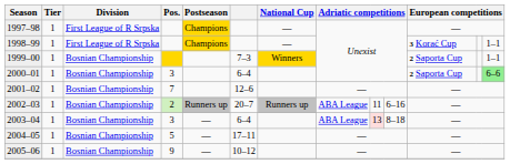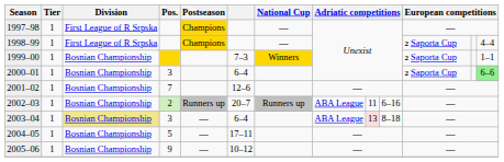 <table class="wikitable" style="font-size:85%; text-align:center">
 <tr>
 <th>Season</th>
 <th>Tier</th>
 <th>Division</th>
 <th>Pos.</th>
 <th>Postseason</th>
 <th></th>
 <th><a href='#'>National Cup</a></th>
 <th colspan=3><a href='#'>Adriatic competitions</a></th>
 <th colspan=3>European competitions</th>
 </tr>
 <tr>
 <td bgcolor=#efefef>1997–98</td>
 <td>1</td>
 <td align=left><a href='#'>First League of R Srpska</a></td>
 <td></td>
 <td bgcolor=gold>Champions</td>
 <td></td>
 <td>—</td>
 <td colspan=3 rowspan=4><em>Unexist</em></td>
 <td colspan=3>—</td>
 </tr>
 <tr>
 <td bgcolor=#efefef>1998–99</td>
 <td>1</td>
 <td align=left><a href='#'>First League of R Srpska</a></td>
 <td></td>
 <td bgcolor=gold>Champions</td>
 <td></td>
 <td>—</td>
-<td align=left><small><strong>3</strong></small> <a href='#'>Korać Cup</a></td>
+<td align=left><small><strong>2</strong></small> <a href='#'>Saporta Cup</a></td>
 <td></td>
-<td>1–1</td>
+<td>4–4</td>
 </tr>
 <tr>
 <td bgcolor=#efefef>1999–00</td>
 <td>1</td>
 <td align=left><a href='#'>Bosnian Championship</a></td>
 <td bgcolor=gold></td>
 <td></td>
 <td>7–3</td>
 <td bgcolor=gold>Winners</td>
 <td align=left><small><strong>2</strong></small> <a href='#'>Saporta Cup</a></td>
 <td></td>
 <td>1–1</td>
 </tr>
 <tr>
 <td bgcolor=#efefef>2000–01</td>
 <td>1</td>
 <td align=left><a href='#'>Bosnian Championship</a></td>
 <td>3</td>
 <td></td>
 <td>6–4</td>
 <td></td>
 <td align=left><small><strong>2</strong></small> <a href='#'>Saporta Cup</a></td>
 <td></td>
 <td style="background: lightgreen;">6–6</td>
 </tr>
 <tr>
 <td bgcolor=#efefef>2001–02</td>
 <td>1</td>
 <td align=left><a href='#'>Bosnian Championship</a></td>
 <td>7</td>
 <td></td>
 <td>12–6</td>
 <td></td>
 <td colspan=3>—</td>
 <td colspan=3>—</td>
 </tr>
 <tr>
 <td bgcolor=#efefef>2002–03</td>
 <td>1</td>
 <td align=left><a href='#'>Bosnian Championship</a></td>
 <td bgcolor=#D0F0C0>2</td>
 <td bgcolor=silver>Runners up</td>
 <td>20–7</td>
 <td bgcolor=silver>Runners up</td>
 <td><a href='#'>ABA League</a></td>
 <td>11</td>
 <td>6–16</td>
 <td colspan=3>—</td>
 </tr>
 <tr>
 <td bgcolor=#efefef>2003–04</td>
 <td>1</td>
-<td align=left><a href='#'>Bosnian Championship</a></td>
+<td align=left style="background: khaki;"><a href='#'>Bosnian Championship</a></td>
 <td>3</td>
 <td>—</td>
 <td>6–4</td>
 <td></td>
 <td><a href='#'>ABA League</a></td>
 <td bgcolor=#ffdddd>13</td>
 <td>8–18</td>
 <td colspan=3>—</td>
 </tr>
 <tr>
 <td bgcolor=#efefef>2004–05</td>
 <td>1</td>
 <td align=left><a href='#'>Bosnian Championship</a></td>
 <td>5</td>
 <td>—</td>
 <td>17–11</td>
 <td></td>
 <td colspan=3>—</td>
 <td colspan=3>—</td>
 </tr>
 <tr>
 <td bgcolor=#efefef>2005–06</td>
 <td>1</td>
 <td align=left><a href='#'>Bosnian Championship</a></td>
 <td>9</td>
 <td>—</td>
 <td>10–12</td>
 <td></td>
 <td colspan=3>—</td>
 <td colspan=3>—</td>
 </tr>
 <tr>
 </tr>
 </table>
